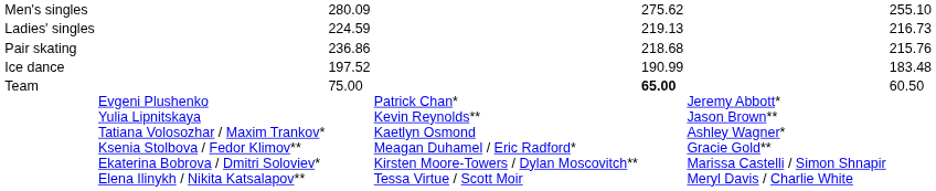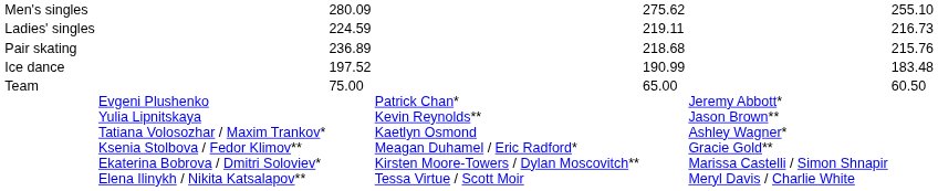 <table>
 <tr valign="top">
 <td>Men's singles<br></td>
 <td></td>
 <td>280.09</td>
 <td></td>
 <td>275.62</td>
 <td></td>
 <td>255.10</td>
 </tr>
 <tr valign="top">
 <td>Ladies' singles<br></td>
 <td></td>
 <td>224.59</td>
 <td></td>
-<td>219.13</td>
+<td>219.11</td>
 <td></td>
 <td>216.73</td>
 </tr>
 <tr valign="top">
 <td>Pair skating<br></td>
 <td></td>
-<td>236.86</td>
+<td>236.89</td>
 <td></td>
 <td>218.68</td>
 <td></td>
 <td>215.76</td>
 </tr>
 <tr valign="top">
 <td>Ice dance<br></td>
 <td></td>
 <td>197.52</td>
 <td></td>
 <td>190.99</td>
 <td></td>
 <td>183.48</td>
 </tr>
 <tr valign="top">
 <td>Team<br></td>
 <td><br><a href='#'>Evgeni Plushenko</a><br><a href='#'>Yulia Lipnitskaya</a><br><a href='#'>Tatiana Volosozhar</a> / <a href='#'>Maxim Trankov</a>*<br><a href='#'>Ksenia Stolbova</a> / <a href='#'>Fedor Klimov</a>**<br>  <a href='#'>Ekaterina Bobrova</a> / <a href='#'>Dmitri Soloviev</a>*<br><a href='#'>Elena Ilinykh</a> / <a href='#'>Nikita Katsalapov</a>**</td>
 <td>75.00</td>
 <td><br><a href='#'>Patrick Chan</a>*<br><a href='#'>Kevin Reynolds</a>**<br><a href='#'>Kaetlyn Osmond</a><br><a href='#'>Meagan Duhamel</a> / <a href='#'>Eric Radford</a>*<br><a href='#'>Kirsten Moore-Towers</a> / <a href='#'>Dylan Moscovitch</a>**<br><a href='#'>Tessa Virtue</a> / <a href='#'>Scott Moir</a></td>
-<td><strong>65.00</strong></td>
+<td>65.00</td>
 <td><br><a href='#'>Jeremy Abbott</a>*<br><a href='#'>Jason Brown</a>**<br><a href='#'>Ashley Wagner</a>*<br><a href='#'>Gracie Gold</a>**<br><a href='#'>Marissa Castelli</a> / <a href='#'>Simon Shnapir</a><br><a href='#'>Meryl Davis</a> / <a href='#'>Charlie White</a></td>
 <td>60.50</td>
 </tr>
 </table>
